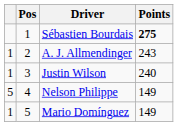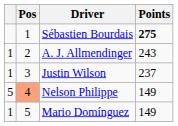 <table class="wikitable" style="font-size: 95%;">
 <tr>
 <th></th>
 <th>Pos</th>
 <th>Driver</th>
 <th>Points</th>
 </tr>
 <tr>
 <td align="left"></td>
 <td align="center">1</td>
 <td> <a href='#'>Sébastien Bourdais</a></td>
 <td align="left"><strong>275</strong></td>
 </tr>
 <tr>
 <td align="left"> 1</td>
 <td align="center">2</td>
 <td> <a href='#'>A. J. Allmendinger</a></td>
 <td align="left">243</td>
 </tr>
 <tr>
 <td align="left"> 1</td>
 <td align="center">3</td>
 <td> <a href='#'>Justin Wilson</a></td>
-<td align="left">240</td>
+<td align="left">237</td>
 </tr>
 <tr>
 <td align="left"> 5</td>
-<td align="center">4</td>
+<td align="center" style="background: lightsalmon;">4</td>
 <td> <a href='#'>Nelson Philippe</a></td>
 <td align="left">149</td>
 </tr>
 <tr>
 <td align="left"> 1</td>
 <td align="center">5</td>
 <td> <a href='#'>Mario Domínguez</a></td>
 <td align="left">149</td>
 </tr>
 </table>
